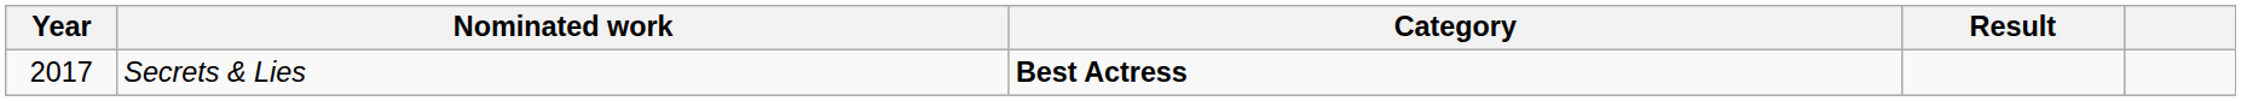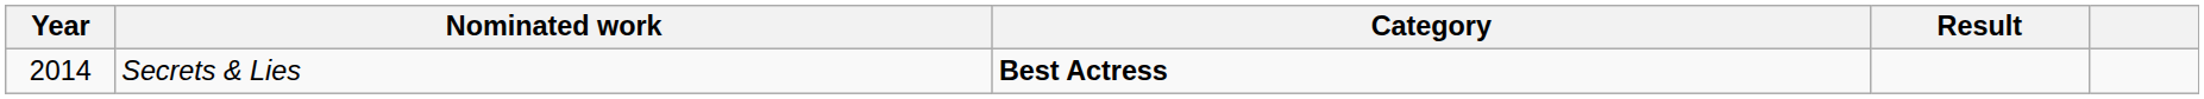 <table class="wikitable" style="width:100%;">
 <tr>
 <th width=5%>Year</th>
 <th style="width:40%;">Nominated work</th>
 <th style="width:40%;">Category</th>
 <th style="width:10%;">Result</th>
 <th width=5%></th>
 </tr>
 <tr>
-<td style="text-align:center;">2017</td>
+<td style="text-align:center;">2014</td>
 <td style="text-align:left;"><em>Secrets & Lies</em></td>
 <td><strong>Best Actress</strong></td>
 <td></td>
 <td style="text-align:center;"></td>
 </tr>
 </table>
